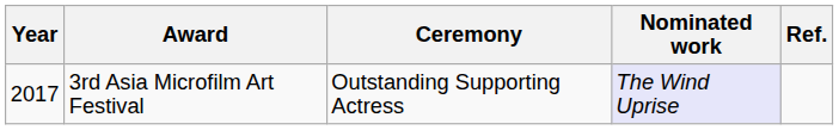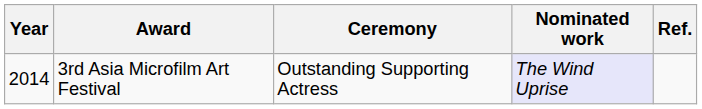 <table class="wikitable">
 <tr>
 <th>Year</th>
 <th>Award</th>
 <th>Ceremony</th>
 <th>Nominated work</th>
 <th>Ref.</th>
 </tr>
 <tr>
-<td>2017</td>
+<td>2014</td>
 <td>3rd Asia Microfilm Art Festival</td>
 <td>Outstanding Supporting Actress</td>
 <td style="background: lavender;"><em>The Wind Uprise</em></td>
 <td></td>
 </tr>
 </table>
